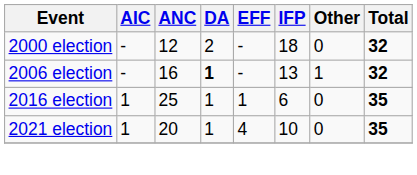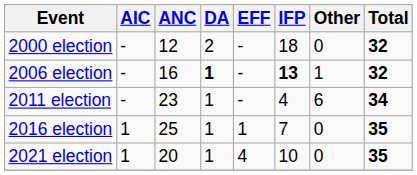 <table class="wikitable">
 <tr>
 <th>Event</th>
 <th><a href='#'>AIC</a></th>
 <th><a href='#'>ANC</a></th>
 <th><a href='#'>DA</a></th>
 <th><a href='#'>EFF</a></th>
 <th><a href='#'>IFP</a></th>
 <th>Other</th>
 <th>Total</th>
 </tr>
 <tr>
 <td><a href='#'>2000 election</a></td>
 <td>-</td>
 <td>12</td>
 <td>2</td>
 <td>-</td>
 <td>18</td>
 <td>0</td>
 <td><strong>32</strong></td>
 </tr>
 <tr>
 <td><a href='#'>2006 election</a></td>
 <td>-</td>
 <td>16</td>
 <td><strong>1</strong></td>
 <td>-</td>
-<td>13</td>
+<td><strong>13</strong></td>
 <td>1</td>
 <td><strong>32</strong></td>
+</tr>
+<tr>
+<td><a href='#'>2011 election</a></td>
+<td>-</td>
+<td>23</td>
+<td>1</td>
+<td>-</td>
+<td>4</td>
+<td>6</td>
+<td><strong>34</strong></td>
 </tr>
 <tr>
 <td><a href='#'>2016 election</a></td>
 <td>1</td>
 <td>25</td>
 <td>1</td>
 <td>1</td>
-<td>6</td>
+<td>7</td>
 <td>0</td>
 <td><strong>35</strong></td>
 </tr>
 <tr>
 <td><a href='#'>2021 election</a></td>
 <td>1</td>
 <td>20</td>
 <td>1</td>
 <td>4</td>
 <td>10</td>
 <td>0</td>
 <td><strong>35</strong></td>
 </tr>
 <tr>
 </tr>
 </table>
